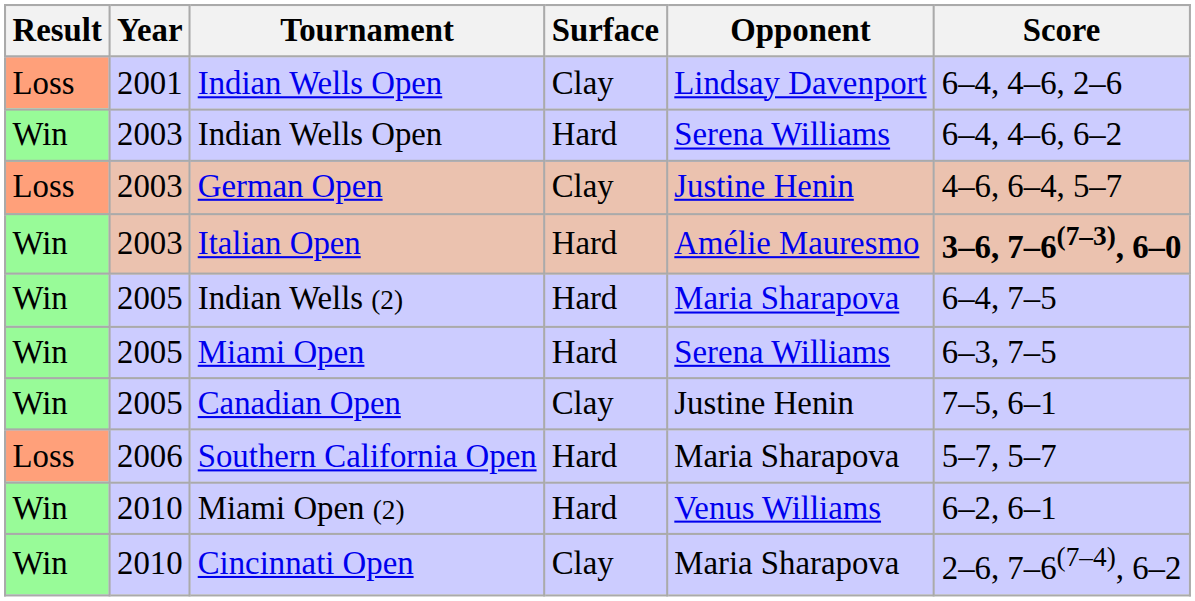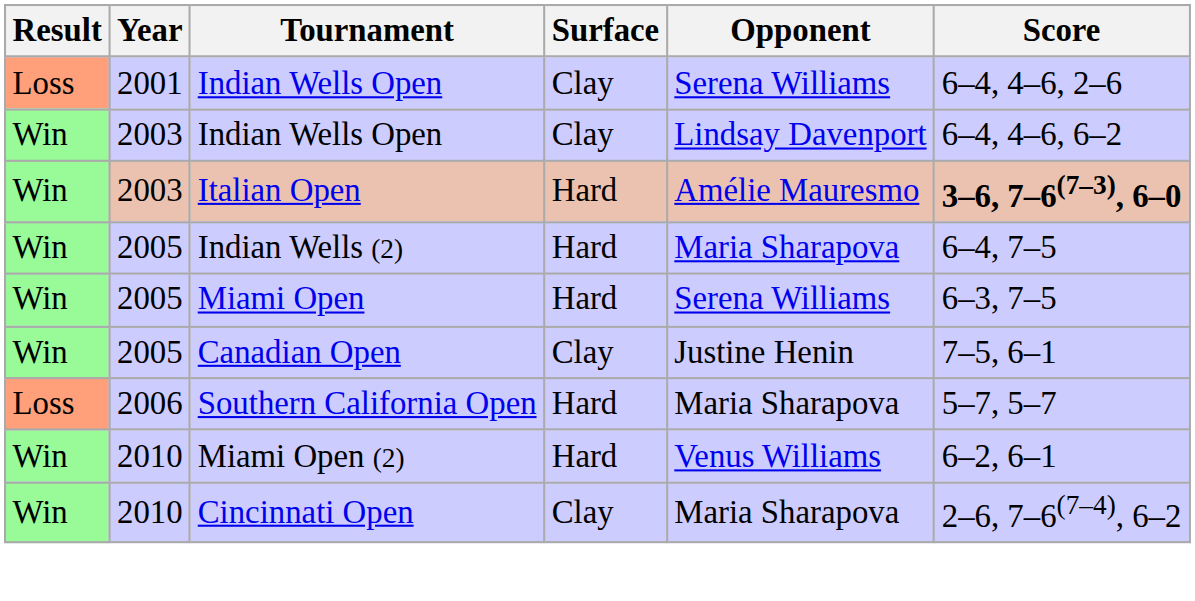 <table class="sortable wikitable">
 <tr>
 <th>Result</th>
 <th>Year</th>
 <th>Tournament</th>
 <th>Surface</th>
 <th>Opponent</th>
 <th>Score</th>
 </tr>
 <tr bgcolor=#CCCCFF>
 <td bgcolor=FFA07A>Loss</td>
 <td>2001</td>
 <td><a href='#'>Indian Wells Open</a></td>
 <td>Clay</td>
-<td> <a href='#'>Lindsay Davenport</a></td>
+<td> <a href='#'>Serena Williams</a></td>
 <td>6–4, 4–6, 2–6</td>
 </tr>
 <tr bgcolor=#CCCCFF>
 <td bgcolor=98FB98>Win</td>
 <td>2003</td>
 <td>Indian Wells Open</td>
-<td>Hard</td>
-<td> <a href='#'>Serena Williams</a></td>
+<td>Clay</td>
+<td> <a href='#'>Lindsay Davenport</a></td>
 <td>6–4, 4–6, 6–2</td>
-</tr>
-<tr bgcolor=#EBC2AF>
-<td bgcolor=FFA07A>Loss</td>
-<td>2003</td>
-<td><a href='#'>German Open</a></td>
-<td>Clay</td>
-<td> <a href='#'>Justine Henin</a></td>
-<td>4–6, 6–4, 5–7</td>
 </tr>
 <tr bgcolor=#EBC2AF>
 <td bgcolor=98FB98>Win</td>
 <td>2003</td>
 <td><a href='#'>Italian Open</a></td>
 <td>Hard</td>
 <td> <a href='#'>Amélie Mauresmo</a></td>
 <td><strong>3–6, 7–6<sup>(7–3)</sup>, 6–0</strong></td>
 </tr>
 <tr bgcolor=#CCCCFF>
 <td bgcolor=98FB98>Win</td>
 <td>2005</td>
 <td>Indian Wells <small>(2)</small></td>
 <td>Hard</td>
 <td> <a href='#'>Maria Sharapova</a></td>
 <td>6–4, 7–5</td>
 </tr>
 <tr bgcolor=#CCCCFF>
 <td bgcolor=98FB98>Win</td>
 <td>2005</td>
 <td><a href='#'>Miami Open</a></td>
 <td>Hard</td>
 <td> <a href='#'>Serena Williams</a></td>
 <td>6–3, 7–5</td>
 </tr>
 <tr bgcolor=#CCCCFF>
 <td bgcolor=98FB98>Win</td>
 <td>2005</td>
 <td><a href='#'>Canadian Open</a></td>
 <td>Clay</td>
 <td> Justine Henin</td>
 <td>7–5, 6–1</td>
 </tr>
 <tr bgcolor=#CCCCFF>
 <td bgcolor=FFA07A>Loss</td>
 <td>2006</td>
 <td><a href='#'>Southern California Open</a></td>
 <td>Hard</td>
 <td> Maria Sharapova</td>
 <td>5–7, 5–7</td>
 </tr>
 <tr bgcolor=#CCCCFF>
 <td bgcolor=98FB98>Win</td>
 <td>2010</td>
 <td>Miami Open <small>(2)</small></td>
 <td>Hard</td>
 <td> <a href='#'>Venus Williams</a></td>
 <td>6–2, 6–1</td>
 </tr>
 <tr bgcolor=#CCCCFF>
 <td bgcolor=98FB98>Win</td>
 <td>2010</td>
 <td><a href='#'>Cincinnati Open</a></td>
 <td>Clay</td>
 <td> Maria Sharapova</td>
 <td>2–6, 7–6<sup>(7–4)</sup>, 6–2</td>
 </tr>
 </table>
